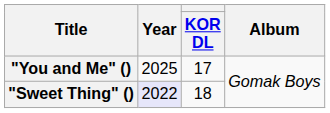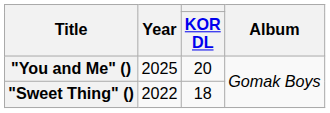 <table class="wikitable plainrowheaders sortable" text-align="center">
 <tr>
 <th scope="col" rowspan="2">Title</th>
 <th scope="col" rowspan="2">Year</th>
 <th scope="col" class="unsortable"></th>
 <th scope="col" rowspan="2">Album</th>
 </tr>
 <tr>
 <th scope="col" class="unsortable"><a href='#'>KOR<br>DL</a><br></th>
 </tr>
 <tr>
 <th scope="row">"You and Me" ()</th>
 <td>2025</td>
-<td style="text-align:center">17</td>
+<td style="text-align:center">20</td>
 <td rowspan="2"><em>Gomak Boys</em></td>
 </tr>
 <tr>
 <th scope="row">"Sweet Thing" ()</th>
-<td style="background: lavender;">2022</td>
+<td>2022</td>
 <td style="text-align:center">18</td>
 </tr>
 </table>
